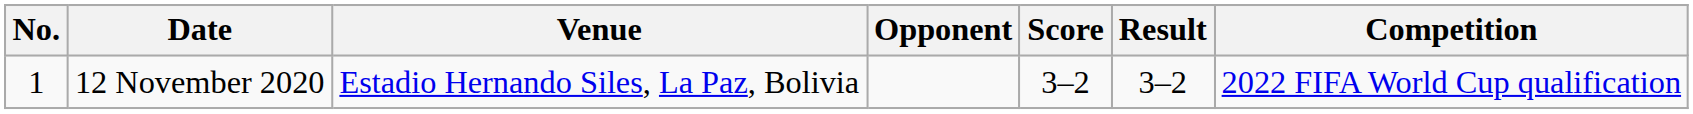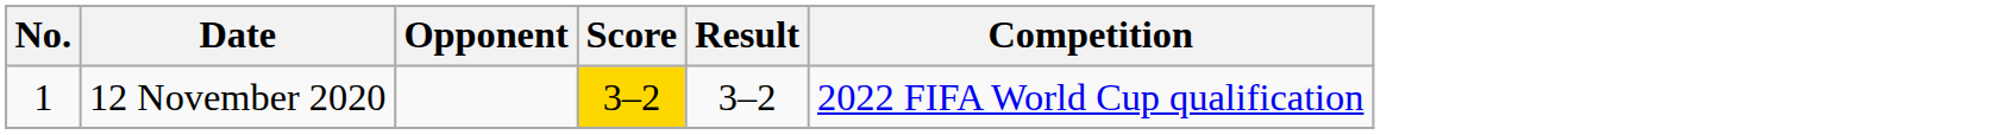 <table class="wikitable sortable">
 <tr>
 <th scope="col">No.</th>
 <th scope="col">Date</th>
-<th scope="col">Venue</th>
 <th scope="col">Opponent</th>
 <th scope="col">Score</th>
 <th scope="col">Result</th>
 <th scope="col">Competition</th>
 </tr>
 <tr>
 <td align="center">1</td>
 <td>12 November 2020</td>
-<td><a href='#'>Estadio Hernando Siles</a>, <a href='#'>La Paz</a>, Bolivia</td>
 <td></td>
-<td align="center">3–2</td>
+<td align="center" style="background: gold;">3–2</td>
 <td align="center">3–2</td>
 <td><a href='#'>2022 FIFA World Cup qualification</a></td>
 </tr>
 </table>
